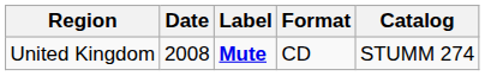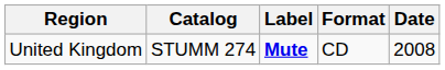 <table class="wikitable">
 <tr>
 <th>Region</th>
-<th>Date</th>
+<th>Catalog</th>
 <th>Label</th>
 <th>Format</th>
-<th>Catalog</th>
+<th>Date</th>
 </tr>
 <tr>
 <td>United Kingdom</td>
-<td>2008</td>
+<td>STUMM 274</td>
 <td><strong><a href='#'>Mute</a></strong></td>
 <td>CD</td>
-<td>STUMM 274</td>
+<td>2008</td>
 </tr>
 </table>
